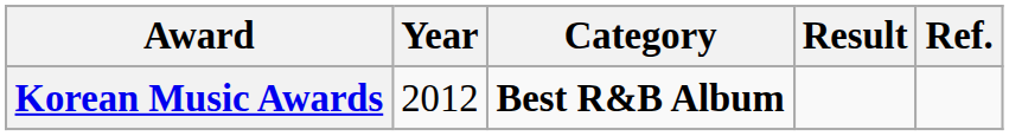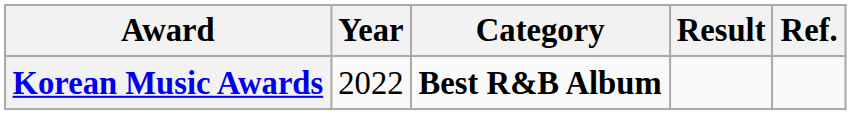 <table class="wikitable plainrowheaders">
 <tr>
 <th>Award</th>
 <th>Year</th>
 <th>Category</th>
 <th>Result</th>
 <th>Ref.</th>
 </tr>
 <tr>
 <th scope="row"><a href='#'>Korean Music Awards</a></th>
-<td>2012</td>
+<td>2022</td>
 <td><strong>Best R&B Album</strong></td>
 <td></td>
 <td></td>
 </tr>
 </table>
